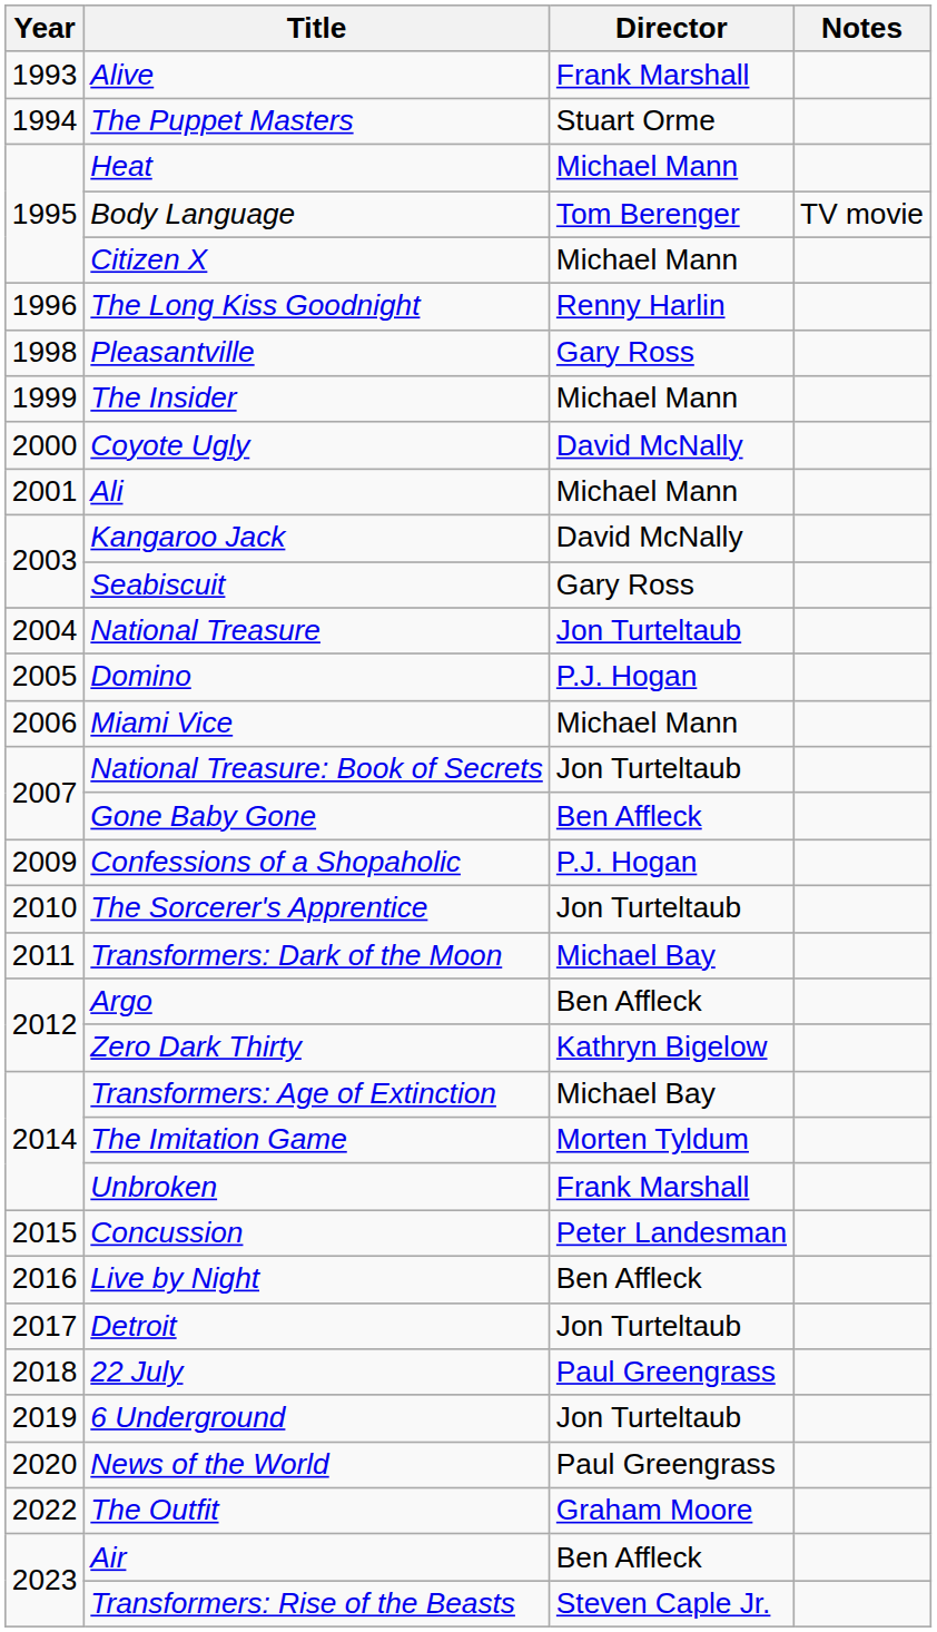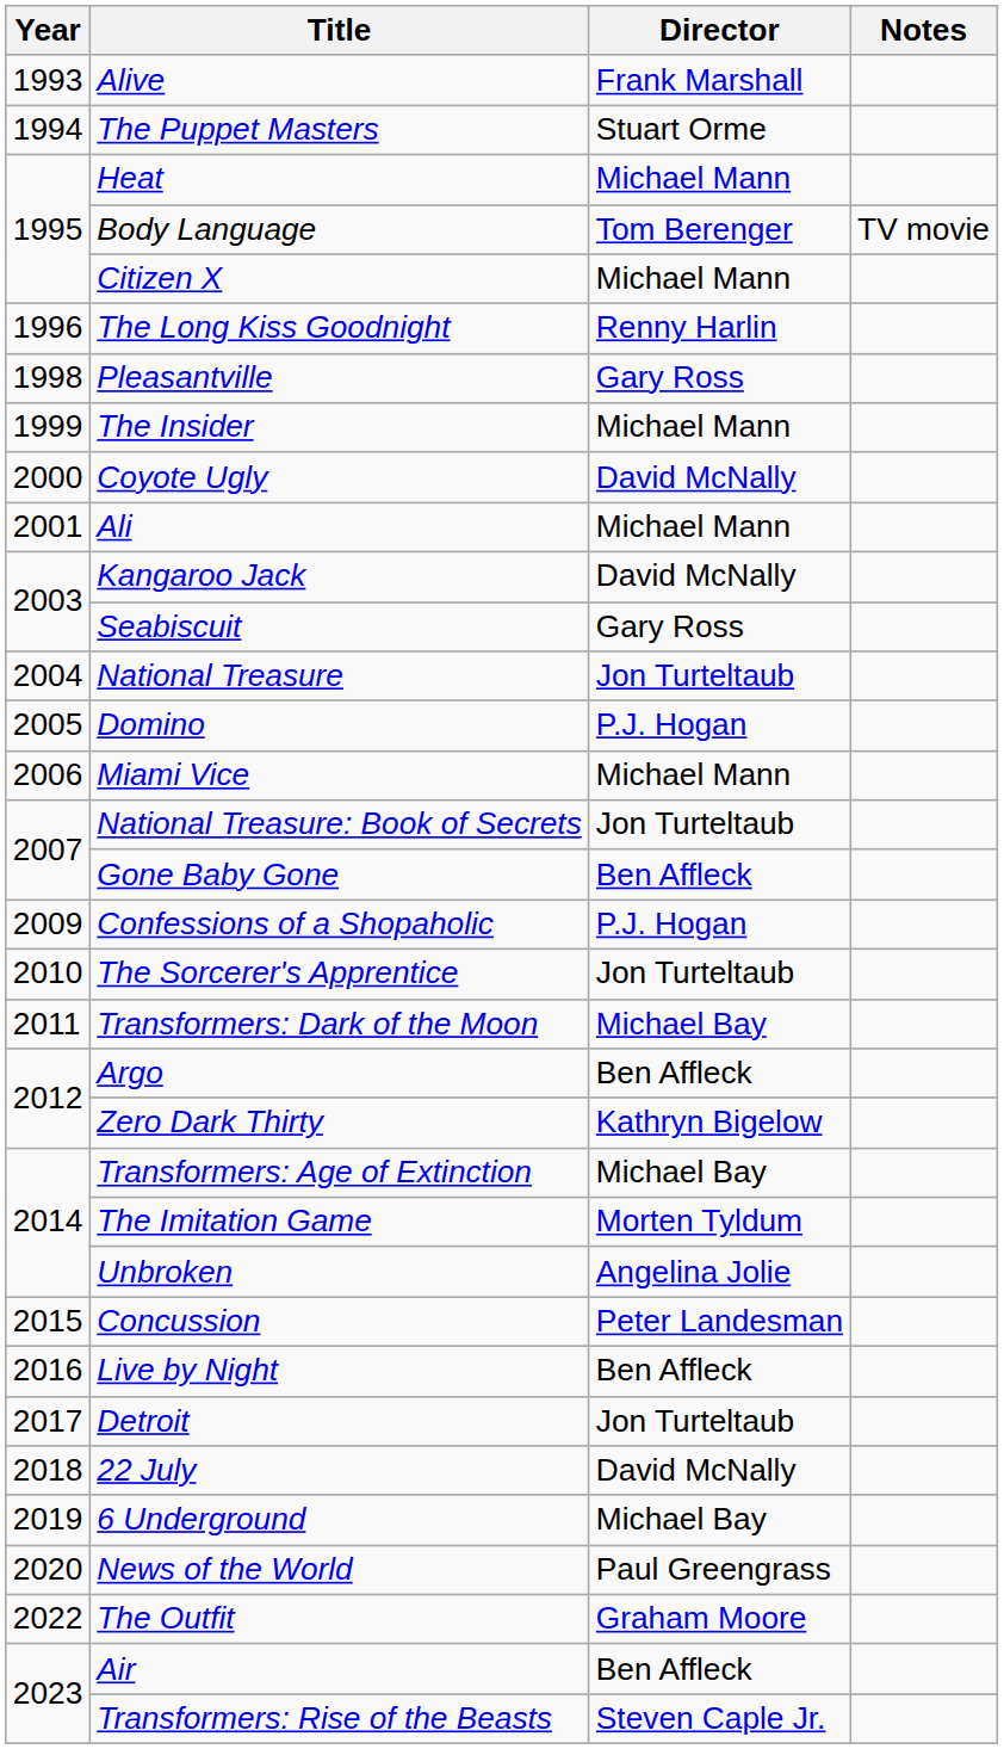 <table class="wikitable">
 <tr>
 <th>Year</th>
 <th>Title</th>
 <th>Director</th>
 <th>Notes</th>
 </tr>
 <tr>
 <td>1993</td>
 <td><em><a href='#'>Alive</a></em></td>
 <td><a href='#'>Frank Marshall</a></td>
 <td></td>
 </tr>
 <tr>
 <td>1994</td>
 <td><em><a href='#'>The Puppet Masters</a></em></td>
 <td>Stuart Orme</td>
 <td></td>
 </tr>
 <tr>
 <td rowspan=3>1995</td>
 <td><em><a href='#'>Heat</a></em></td>
 <td><a href='#'>Michael Mann</a></td>
 <td></td>
 </tr>
 <tr>
 <td><em>Body Language</em></td>
 <td><a href='#'>Tom Berenger</a></td>
 <td>TV movie</td>
 </tr>
 <tr>
 <td><em><a href='#'>Citizen X</a></em></td>
 <td>Michael Mann</td>
 <td></td>
 </tr>
 <tr>
 <td>1996</td>
 <td><em><a href='#'>The Long Kiss Goodnight</a></em></td>
 <td><a href='#'>Renny Harlin</a></td>
 <td></td>
 </tr>
 <tr>
 <td>1998</td>
 <td><em><a href='#'>Pleasantville</a></em></td>
 <td><a href='#'>Gary Ross</a></td>
 <td></td>
 </tr>
 <tr>
 <td>1999</td>
 <td><em><a href='#'>The Insider</a></em></td>
 <td>Michael Mann</td>
 <td></td>
 </tr>
 <tr>
 <td>2000</td>
 <td><em><a href='#'>Coyote Ugly</a></em></td>
 <td><a href='#'>David McNally</a></td>
 <td></td>
 </tr>
 <tr>
 <td>2001</td>
 <td><em><a href='#'>Ali</a></em></td>
 <td>Michael Mann</td>
 <td></td>
 </tr>
 <tr>
 <td rowspan=2>2003</td>
 <td><em><a href='#'>Kangaroo Jack</a></em></td>
 <td>David McNally</td>
 <td></td>
 </tr>
 <tr>
 <td><em><a href='#'>Seabiscuit</a></em></td>
 <td>Gary Ross</td>
 <td></td>
 </tr>
 <tr>
 <td>2004</td>
 <td><em><a href='#'>National Treasure</a></em></td>
 <td><a href='#'>Jon Turteltaub</a></td>
 <td></td>
 </tr>
 <tr>
 <td>2005</td>
 <td><em><a href='#'>Domino</a></em></td>
 <td><a href='#'>P.J. Hogan</a></td>
 <td></td>
 </tr>
 <tr>
 <td>2006</td>
 <td><em><a href='#'>Miami Vice</a></em></td>
 <td>Michael Mann</td>
 <td></td>
 </tr>
 <tr>
 <td rowspan=2>2007</td>
 <td><em><a href='#'>National Treasure: Book of Secrets</a></em></td>
 <td>Jon Turteltaub</td>
 <td></td>
 </tr>
 <tr>
 <td><em><a href='#'>Gone Baby Gone</a></em></td>
 <td><a href='#'>Ben Affleck</a></td>
 <td></td>
 </tr>
 <tr>
 <td>2009</td>
 <td><em><a href='#'>Confessions of a Shopaholic</a></em></td>
 <td><a href='#'>P.J. Hogan</a></td>
 <td></td>
 </tr>
 <tr>
 <td>2010</td>
 <td><em><a href='#'>The Sorcerer's Apprentice</a></em></td>
 <td>Jon Turteltaub</td>
 <td></td>
 </tr>
 <tr>
 <td>2011</td>
 <td><em><a href='#'>Transformers: Dark of the Moon</a></em></td>
 <td><a href='#'>Michael Bay</a></td>
 <td></td>
 </tr>
 <tr>
 <td rowspan=2>2012</td>
 <td><em><a href='#'>Argo</a></em></td>
 <td>Ben Affleck</td>
 <td></td>
 </tr>
 <tr>
 <td><em><a href='#'>Zero Dark Thirty</a></em></td>
 <td><a href='#'>Kathryn Bigelow</a></td>
 <td></td>
 </tr>
 <tr>
 <td rowspan=3>2014</td>
 <td><em><a href='#'>Transformers: Age of Extinction</a></em></td>
 <td>Michael Bay</td>
 <td></td>
 </tr>
 <tr>
 <td><em><a href='#'>The Imitation Game</a></em></td>
 <td><a href='#'>Morten Tyldum</a></td>
 <td></td>
 </tr>
 <tr>
 <td><em><a href='#'>Unbroken</a></em></td>
-<td><a href='#'>Frank Marshall</a></td>
+<td><a href='#'>Angelina Jolie</a></td>
 <td></td>
 </tr>
 <tr>
 <td>2015</td>
 <td><em><a href='#'>Concussion</a></em></td>
 <td><a href='#'>Peter Landesman</a></td>
 <td></td>
 </tr>
 <tr>
 <td>2016</td>
 <td><a href='#'><em>Live by Night</em></a></td>
 <td>Ben Affleck</td>
 <td></td>
 </tr>
 <tr>
 <td>2017</td>
 <td><em><a href='#'>Detroit</a></em></td>
 <td>Jon Turteltaub</td>
 <td></td>
 </tr>
 <tr>
 <td>2018</td>
 <td><em><a href='#'>22 July</a></em></td>
-<td><a href='#'>Paul Greengrass</a></td>
+<td>David McNally</td>
 <td></td>
 </tr>
 <tr>
 <td>2019</td>
 <td><em><a href='#'>6 Underground</a></em></td>
-<td>Jon Turteltaub</td>
+<td>Michael Bay</td>
 <td></td>
 </tr>
 <tr>
 <td>2020</td>
 <td><em><a href='#'>News of the World</a></em></td>
 <td>Paul Greengrass</td>
 <td></td>
 </tr>
 <tr>
 <td>2022</td>
 <td><em><a href='#'>The Outfit</a></em></td>
 <td><a href='#'>Graham Moore</a></td>
 <td></td>
 </tr>
 <tr>
 <td rowspan=2>2023</td>
 <td><em><a href='#'>Air</a></em></td>
 <td>Ben Affleck</td>
 <td></td>
 </tr>
 <tr>
 <td><em><a href='#'>Transformers: Rise of the Beasts</a></em></td>
 <td><a href='#'>Steven Caple Jr.</a></td>
 <td></td>
 </tr>
 </table>
